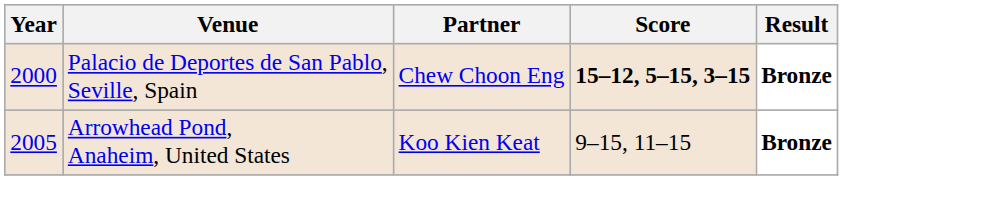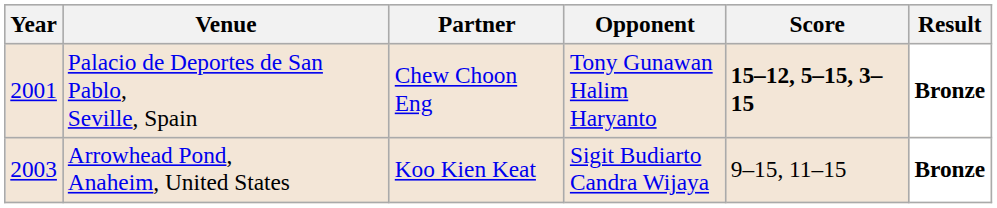 <table class="sortable wikitable" style="font-size: 90%;">
 <tr>
 <th>Year</th>
 <th>Venue</th>
 <th>Partner</th>
+<th>Opponent</th>
 <th>Score</th>
 <th>Result</th>
 </tr>
 <tr style="background:#F3E6D7">
-<td align="center"><a href='#'>2000</a></td>
+<td align="center"><a href='#'>2001</a></td>
 <td align="left"><a href='#'>Palacio de Deportes de San Pablo</a>,<br><a href='#'>Seville</a>, Spain</td>
 <td align="left"> <a href='#'>Chew Choon Eng</a></td>
+<td align="left"> <a href='#'>Tony Gunawan</a><br> <a href='#'>Halim Haryanto</a></td>
 <td align="left"><strong>15–12, 5–15, 3–15</strong></td>
 <td style="text-align:left; background:white"> <strong>Bronze</strong></td>
 </tr>
 <tr style="background:#F3E6D7">
-<td align="center"><a href='#'>2005</a></td>
+<td align="center"><a href='#'>2003</a></td>
 <td align="left"><a href='#'>Arrowhead Pond</a>,<br><a href='#'>Anaheim</a>, United States</td>
 <td align="left"> <a href='#'>Koo Kien Keat</a></td>
+<td align="left"> <a href='#'>Sigit Budiarto</a><br> <a href='#'>Candra Wijaya</a></td>
 <td align="left">9–15, 11–15</td>
 <td style="text-align:left; background:white"> <strong>Bronze</strong></td>
 </tr>
 </table>
